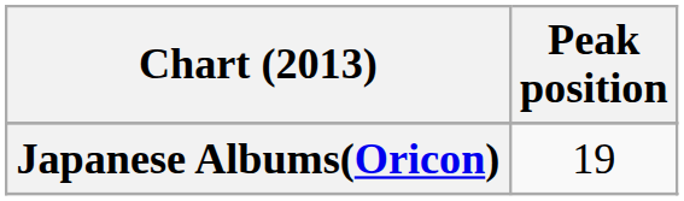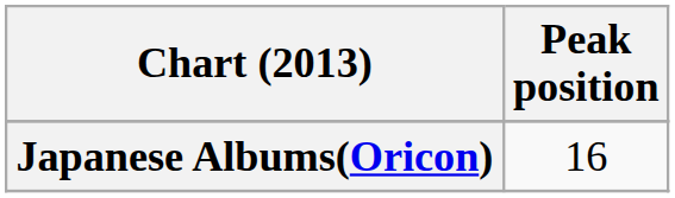 <table class="wikitable sortable plainrowheaders">
 <tr>
 <th>Chart (2013)</th>
 <th>Peak<br>position</th>
 </tr>
 <tr>
 </tr>
 <tr>
 </tr>
 <tr>
 </tr>
 <tr>
 </tr>
 <tr>
 </tr>
 <tr>
 </tr>
 <tr>
 </tr>
 <tr>
 </tr>
 <tr>
 </tr>
 <tr>
 </tr>
 <tr>
 <th scope="row">Japanese Albums(<a href='#'>Oricon</a>)</th>
-<td style="text-align:center;">19</td>
+<td style="text-align:center;">16</td>
 </tr>
 <tr>
 </tr>
 <tr>
 </tr>
 <tr>
 </tr>
 <tr>
 </tr>
 <tr>
 </tr>
 <tr>
 </tr>
 <tr>
 </tr>
 <tr>
 </tr>
 <tr>
 </tr>
 <tr>
 </tr>
 <tr>
 </tr>
 <tr>
 </tr>
 <tr>
 </tr>
 </table>
